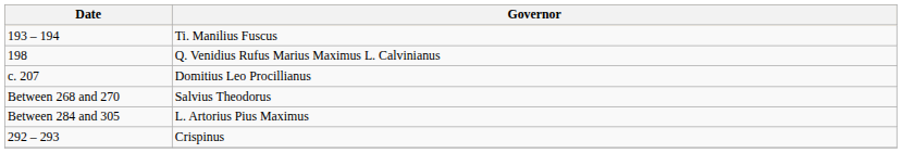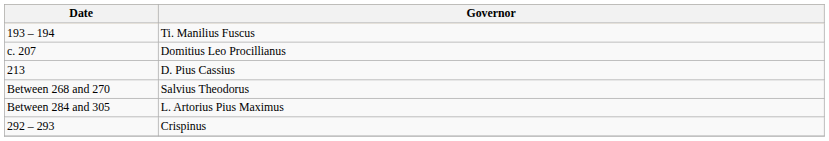 <table class="wikitable"  width="70%">
 <tr bgcolor="#FFDEAD">
 <th width="9%">Date</th>
 <th width="39%">Governor</th>
 </tr>
 <tr>
 <td>193 – 194</td>
 <td>Ti. Manilius Fuscus</td>
 </tr>
 <tr>
-<td>198</td>
-<td>Q. Venidius Rufus Marius Maximus L. Calvinianus</td>
+<td>c. 207</td>
+<td>Domitius Leo Procillianus</td>
 </tr>
 <tr>
-<td>c. 207</td>
-<td>Domitius Leo Procillianus</td>
+<td>213</td>
+<td>D. Pius Cassius</td>
 </tr>
 <tr>
 <td>Between 268 and 270</td>
 <td>Salvius Theodorus</td>
 </tr>
 <tr>
 <td>Between 284 and 305</td>
 <td>L. Artorius Pius Maximus</td>
 </tr>
 <tr>
 <td>292 – 293</td>
 <td>Crispinus</td>
 </tr>
 <tr>
 </tr>
 </table>
